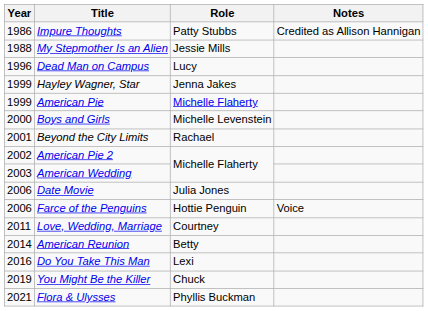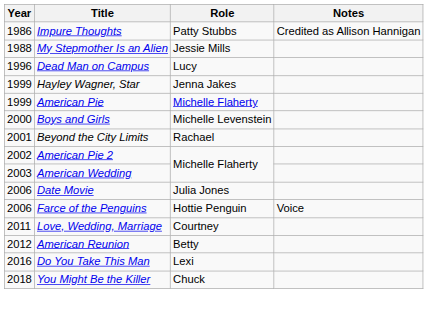 <table class="wikitable sortable">
 <tr>
 <th>Year</th>
 <th>Title</th>
 <th>Role</th>
 <th class="unsortable">Notes</th>
 </tr>
 <tr>
 <td>1986</td>
 <td><em><a href='#'>Impure Thoughts</a></em></td>
 <td>Patty Stubbs</td>
 <td>Credited as Allison Hannigan</td>
 </tr>
 <tr>
 <td>1988</td>
 <td><em><a href='#'>My Stepmother Is an Alien</a></em></td>
 <td>Jessie Mills</td>
 <td></td>
 </tr>
 <tr>
 <td>1996</td>
 <td><em><a href='#'>Dead Man on Campus</a></em></td>
 <td>Lucy</td>
 <td></td>
 </tr>
 <tr>
 <td>1999</td>
 <td><em>Hayley Wagner, Star</em></td>
 <td>Jenna Jakes</td>
 <td></td>
 </tr>
 <tr>
 <td>1999</td>
 <td><em><a href='#'>American Pie</a></em></td>
 <td><a href='#'>Michelle Flaherty</a></td>
 <td></td>
 </tr>
 <tr>
 <td>2000</td>
 <td><em><a href='#'>Boys and Girls</a></em></td>
 <td>Michelle Levenstein</td>
 <td></td>
 </tr>
 <tr>
 <td>2001</td>
 <td><em>Beyond the City Limits</em></td>
 <td>Rachael</td>
 <td></td>
 </tr>
 <tr>
 <td>2002</td>
 <td><em><a href='#'>American Pie 2</a></em></td>
 <td rowspan="2">Michelle Flaherty</td>
 <td></td>
 </tr>
 <tr>
 <td>2003</td>
 <td><em><a href='#'>American Wedding</a></em></td>
 <td></td>
 </tr>
 <tr>
 <td>2006</td>
 <td><em><a href='#'>Date Movie</a></em></td>
 <td>Julia Jones</td>
 <td></td>
 </tr>
 <tr>
 <td>2006</td>
 <td><em><a href='#'>Farce of the Penguins</a></em></td>
 <td>Hottie Penguin</td>
 <td>Voice</td>
 </tr>
 <tr>
 <td>2011</td>
 <td><em><a href='#'>Love, Wedding, Marriage</a></em></td>
 <td>Courtney</td>
 <td></td>
 </tr>
 <tr>
-<td>2014</td>
+<td>2012</td>
 <td><em><a href='#'>American Reunion</a></em></td>
 <td>Betty</td>
 <td></td>
 </tr>
 <tr>
 <td>2016</td>
 <td><em><a href='#'>Do You Take This Man</a></em></td>
 <td>Lexi</td>
 <td></td>
 </tr>
 <tr>
-<td>2019</td>
+<td>2018</td>
 <td><em><a href='#'>You Might Be the Killer</a></em></td>
 <td>Chuck</td>
 <td></td>
 </tr>
-<tr>
-<td>2021</td>
-<td><em><a href='#'>Flora & Ulysses</a></em></td>
-<td>Phyllis Buckman</td>
-<td></td>
-</tr>
 </table>
